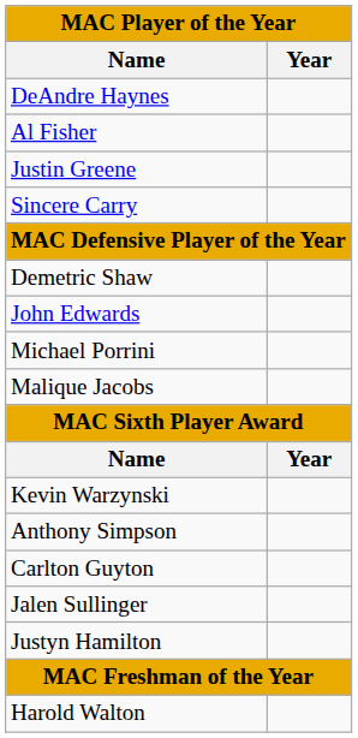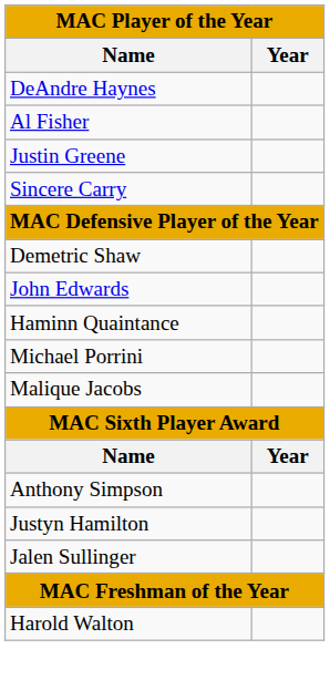 <table class="wikitable">
 <tr>
 <th colspan=2 style="background:#eaab00;">MAC Player of the Year</th>
 </tr>
 <tr>
 <th>Name</th>
 <th>Year</th>
 </tr>
 <tr>
 <td><a href='#'>DeAndre Haynes</a></td>
 <td></td>
 </tr>
 <tr>
 <td><a href='#'>Al Fisher</a></td>
 <td></td>
 </tr>
 <tr>
 <td><a href='#'>Justin Greene</a></td>
 <td></td>
 </tr>
 <tr>
 <td><a href='#'>Sincere Carry</a></td>
 <td></td>
 </tr>
 <tr>
 <th colspan=2 style="background:#eaab00;">MAC Defensive Player of the Year</th>
 </tr>
 <tr>
 <td>Demetric Shaw</td>
 <td></td>
 </tr>
 <tr>
 <td><a href='#'>John Edwards</a></td>
 <td></td>
 </tr>
 <tr>
+<td>Haminn Quaintance</td>
+<td></td>
+</tr>
+<tr>
 <td>Michael Porrini</td>
 <td></td>
 </tr>
 <tr>
 <td>Malique Jacobs</td>
 <td></td>
 </tr>
 <tr>
 <th colspan=2 style="background:#eaab00;">MAC Sixth Player Award</th>
 </tr>
 <tr>
 <th>Name</th>
 <th>Year</th>
 </tr>
 <tr>
-<td>Kevin Warzynski</td>
-<td></td>
-</tr>
-<tr>
 <td>Anthony Simpson</td>
 <td></td>
 </tr>
 <tr>
-<td>Carlton Guyton</td>
+<td>Justyn Hamilton</td>
 <td></td>
 </tr>
 <tr>
 <td>Jalen Sullinger</td>
-<td></td>
-</tr>
-<tr>
-<td>Justyn Hamilton</td>
 <td></td>
 </tr>
 <tr>
 <th colspan=2 style="background:#eaab00;">MAC Freshman of the Year</th>
 </tr>
 <tr>
 <td>Harold Walton</td>
 <td></td>
 </tr>
 </table>
